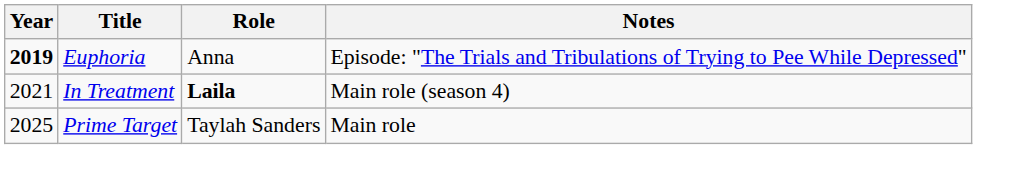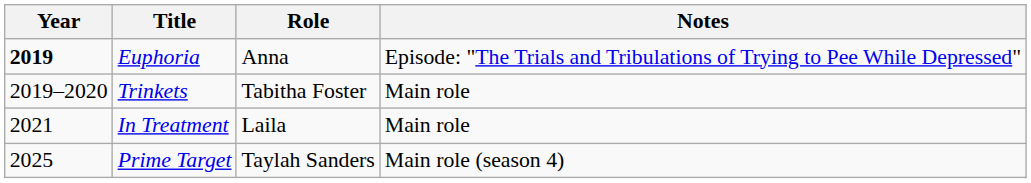 <table class="wikitable">
 <tr>
 <th>Year</th>
 <th>Title</th>
 <th>Role</th>
 <th>Notes</th>
 </tr>
 <tr>
 <td><strong>2019</strong></td>
 <td><a href='#'><em>Euphoria</em></a></td>
 <td>Anna</td>
 <td>Episode: "<a href='#'>The Trials and Tribulations of Trying to Pee While Depressed</a>"</td>
 </tr>
 <tr>
+<td>2019–2020</td>
+<td><a href='#'><em>Trinkets</em></a></td>
+<td>Tabitha Foster</td>
+<td>Main role<br></td>
+</tr>
+<tr>
 <td>2021</td>
 <td><em><a href='#'>In Treatment</a></em></td>
-<td><strong>Laila</strong></td>
-<td>Main role (season 4)</td>
+<td>Laila</td>
+<td>Main role</td>
 </tr>
 <tr>
 <td>2025</td>
 <td><em><a href='#'>Prime Target</a></em></td>
 <td>Taylah Sanders</td>
-<td>Main role</td>
+<td>Main role (season 4)</td>
 </tr>
 </table>
